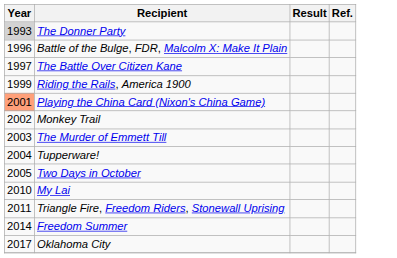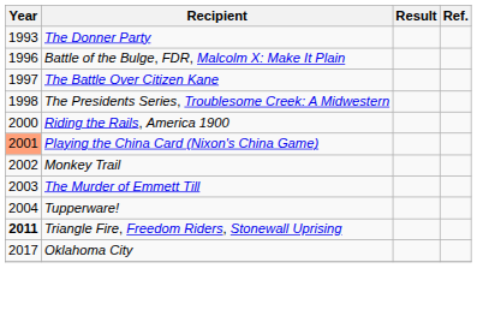 <table class="wikitable">
 <tr>
 <th>Year</th>
 <th>Recipient</th>
 <th>Result</th>
 <th>Ref.</th>
 </tr>
 <tr>
-<td align="center" style="background: lightgrey;">1993</td>
+<td align="center">1993</td>
 <td><em><a href='#'>The Donner Party</a></em></td>
 <td></td>
 <td></td>
 </tr>
 <tr>
 <td align="center">1996</td>
 <td><em>Battle of the Bulge</em>, <em>FDR</em>, <em><a href='#'>Malcolm X: Make It Plain</a></em></td>
 <td></td>
 <td></td>
 </tr>
 <tr>
 <td align="center">1997</td>
 <td><em><a href='#'>The Battle Over Citizen Kane</a></em></td>
 <td></td>
 <td></td>
 </tr>
 <tr>
-<td align="center">1999</td>
+<td align="center">1998</td>
+<td><em>The Presidents Series</em>, <em><a href='#'>Troublesome Creek: A Midwestern</a></em></td>
+<td></td>
+<td></td>
+</tr>
+<tr>
+<td align="center">2000</td>
 <td><em><a href='#'>Riding the Rails</a></em>, <em>America 1900</em></td>
 <td></td>
 <td rowspan="1" align="center"></td>
 </tr>
 <tr>
 <td align="center" style="background: lightsalmon;">2001</td>
 <td><em><a href='#'>Playing the China Card (Nixon's China Game)</a></em></td>
 <td></td>
 <td rowspan="1" align="center"></td>
 </tr>
 <tr>
 <td align="center">2002</td>
 <td><em>Monkey Trail</em></td>
 <td></td>
 <td rowspan="1" align="center"></td>
 </tr>
 <tr>
 <td align="center">2003</td>
 <td><em><a href='#'>The Murder of Emmett Till</a></em></td>
 <td></td>
 <td rowspan="1" align="center"></td>
 </tr>
 <tr>
 <td align="center">2004</td>
 <td><em>Tupperware!</em></td>
 <td></td>
 <td rowspan="1" align="center"></td>
 </tr>
 <tr>
-<td align="center">2005</td>
-<td><em><a href='#'>Two Days in October</a></em></td>
-<td></td>
-<td rowspan="1" align="center"></td>
-</tr>
-<tr>
-<td align="center">2010</td>
-<td><em><a href='#'>My Lai</a></em></td>
-<td></td>
-<td rowspan="1" align="center"></td>
-</tr>
-<tr>
-<td align="center">2011</td>
+<td align="center"><strong>2011</strong></td>
 <td><em>Triangle Fire</em>, <em><a href='#'>Freedom Riders</a></em>, <em><a href='#'>Stonewall Uprising</a></em></td>
 <td></td>
 <td rowspan="1" align="center"></td>
-</tr>
-<tr>
-<td align="center">2014</td>
-<td><em><a href='#'>Freedom Summer</a></em></td>
-<td></td>
-<td></td>
 </tr>
 <tr>
 <td align="center">2017</td>
 <td><em>Oklahoma City</em></td>
 <td></td>
 <td></td>
 </tr>
 <tr>
 </tr>
 </table>
